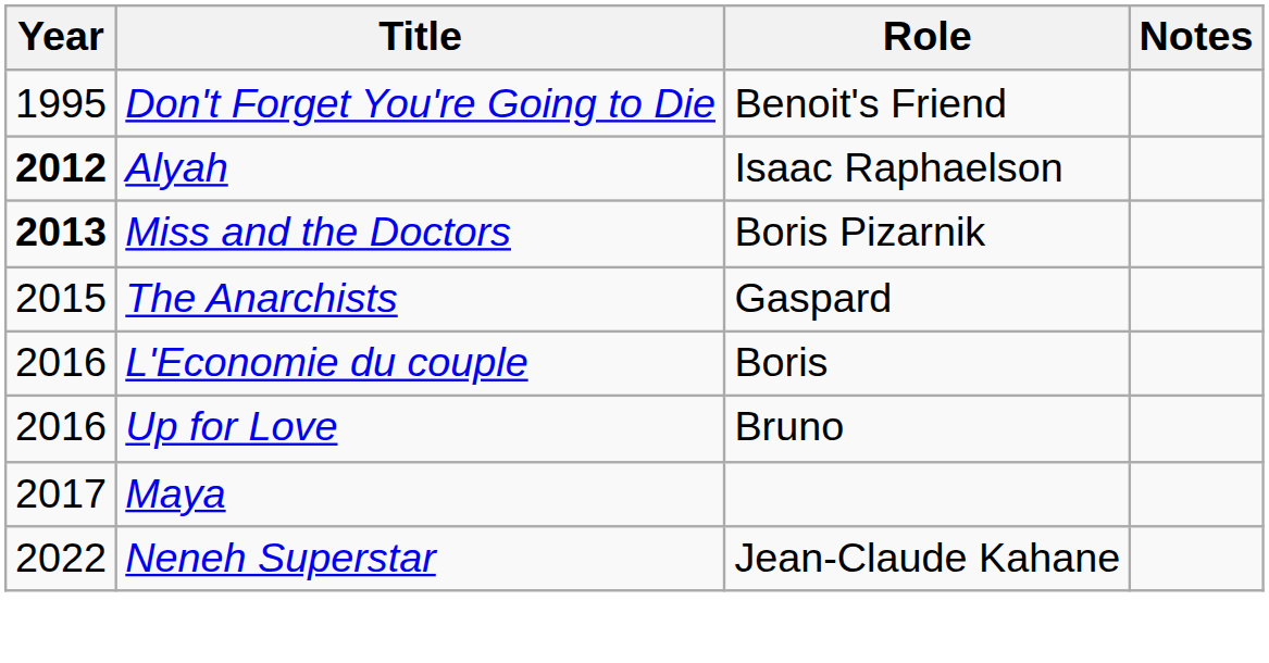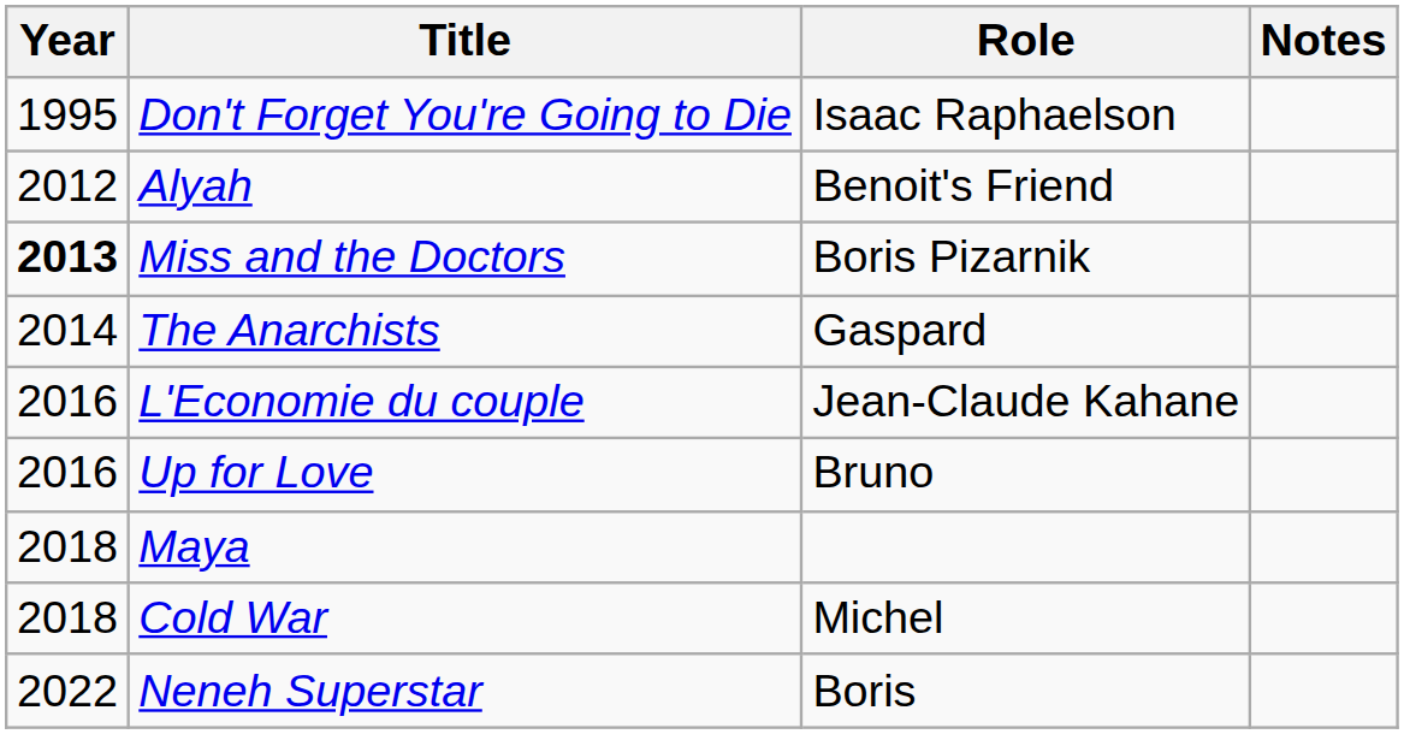 <table class="wikitable sortable">
 <tr>
 <th>Year</th>
 <th>Title</th>
 <th>Role</th>
 <th class="unsortable">Notes</th>
 </tr>
 <tr>
 <td>1995</td>
 <td><em><a href='#'>Don't Forget You're Going to Die</a></em></td>
-<td>Benoit's Friend</td>
+<td>Isaac Raphaelson</td>
 <td></td>
 </tr>
 <tr>
-<td><strong>2012</strong></td>
+<td>2012</td>
 <td><em><a href='#'>Alyah</a></em></td>
-<td>Isaac Raphaelson</td>
+<td>Benoit's Friend</td>
 <td></td>
 </tr>
 <tr>
 <td><strong>2013</strong></td>
 <td><em><a href='#'>Miss and the Doctors</a></em></td>
 <td>Boris Pizarnik</td>
 <td></td>
 </tr>
 <tr>
-<td>2015</td>
+<td>2014</td>
 <td><em><a href='#'>The Anarchists</a></em></td>
 <td>Gaspard</td>
 <td></td>
 </tr>
 <tr>
 <td>2016</td>
 <td><em><a href='#'>L'Economie du couple</a></em></td>
-<td>Boris</td>
+<td>Jean-Claude Kahane</td>
 <td></td>
 </tr>
 <tr>
 <td>2016</td>
 <td><em><a href='#'>Up for Love</a></em></td>
 <td>Bruno</td>
 <td></td>
 </tr>
 <tr>
-<td>2017</td>
+<td>2018</td>
 <td><em><a href='#'>Maya</a></em></td>
 <td></td>
 <td></td>
 </tr>
 <tr>
+<td>2018</td>
+<td><em><a href='#'>Cold War</a></em></td>
+<td>Michel</td>
+<td></td>
+</tr>
+<tr>
 <td>2022</td>
 <td><em><a href='#'>Neneh Superstar</a></em></td>
-<td>Jean-Claude Kahane</td>
+<td>Boris</td>
 <td></td>
 </tr>
 </table>
